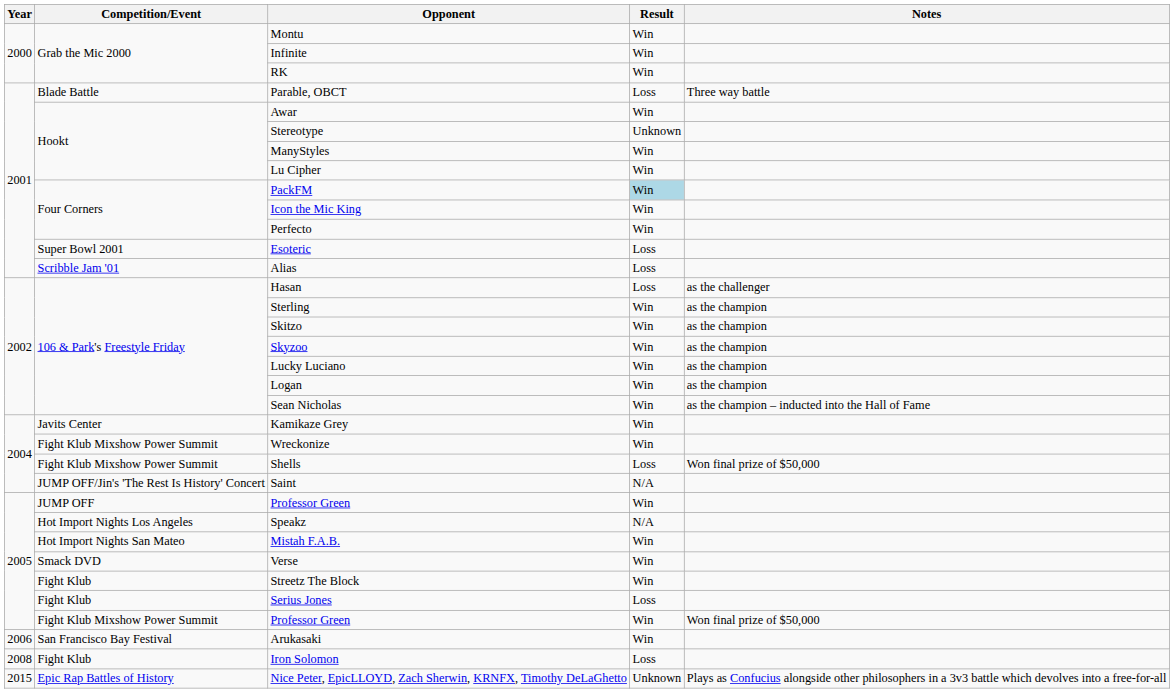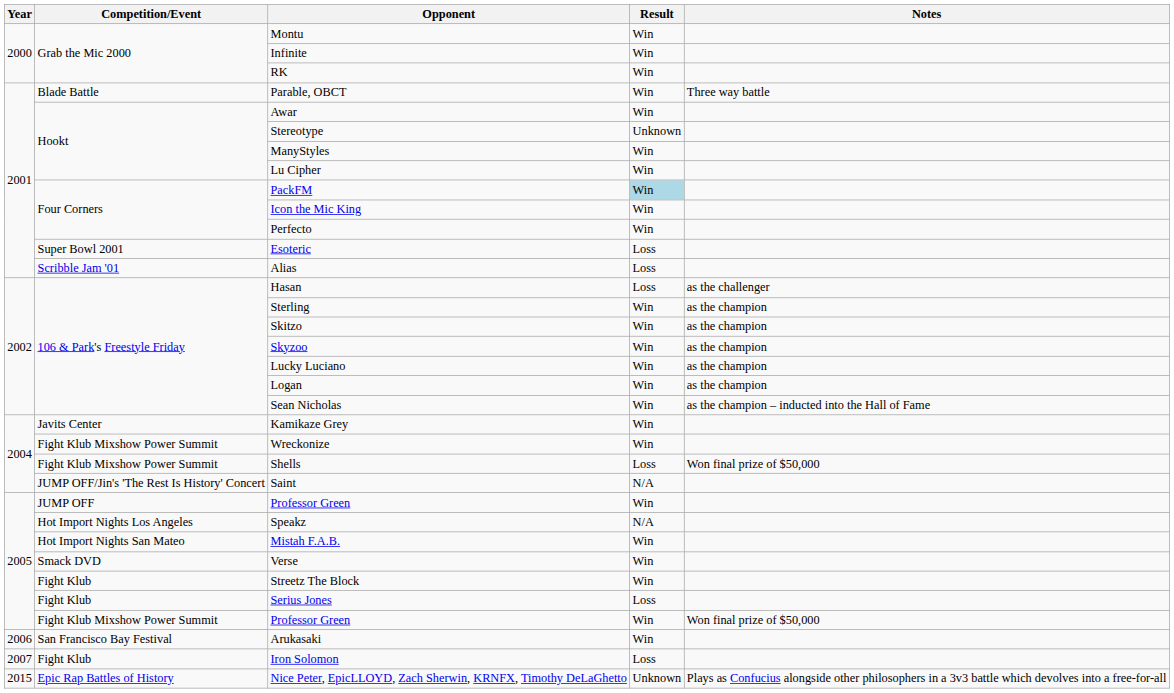 <table class="wikitable">
 <tr>
 <th>Year</th>
 <th>Competition/Event</th>
 <th>Opponent</th>
 <th>Result</th>
 <th>Notes</th>
 </tr>
 <tr>
 <td rowspan=3>2000</td>
 <td rowspan=3>Grab the Mic 2000</td>
 <td>Montu</td>
 <td>Win</td>
 <td></td>
 </tr>
 <tr>
 <td>Infinite</td>
 <td>Win</td>
 <td></td>
 </tr>
 <tr>
 <td>RK</td>
 <td>Win</td>
 <td></td>
 </tr>
 <tr>
 <td rowspan=10>2001</td>
 <td>Blade Battle</td>
 <td>Parable, OBCT</td>
-<td>Loss</td>
+<td>Win</td>
 <td>Three way battle</td>
 </tr>
 <tr>
 <td rowspan=4>Hookt</td>
 <td>Awar</td>
 <td>Win</td>
 <td></td>
 </tr>
 <tr>
 <td>Stereotype</td>
 <td>Unknown</td>
 <td></td>
 </tr>
 <tr>
 <td>ManyStyles</td>
 <td>Win</td>
 <td></td>
 </tr>
 <tr>
 <td>Lu Cipher</td>
 <td>Win</td>
 <td></td>
 </tr>
 <tr>
 <td rowspan=3>Four Corners</td>
 <td><a href='#'>PackFM</a></td>
 <td style="background: lightblue;">Win</td>
 <td></td>
 </tr>
 <tr>
 <td><a href='#'>Icon the Mic King</a></td>
 <td>Win</td>
 <td></td>
 </tr>
 <tr>
 <td>Perfecto</td>
 <td>Win</td>
 <td></td>
 </tr>
 <tr>
 <td>Super Bowl 2001</td>
 <td><a href='#'>Esoteric</a></td>
 <td>Loss</td>
 <td></td>
 </tr>
 <tr>
 <td><a href='#'>Scribble Jam '01</a></td>
 <td>Alias</td>
 <td>Loss</td>
 <td></td>
 </tr>
 <tr>
 <td rowspan=7>2002</td>
 <td rowspan=7><a href='#'>106 & Park</a>'s <a href='#'>Freestyle Friday</a></td>
 <td>Hasan</td>
 <td>Loss</td>
 <td>as the challenger</td>
 </tr>
 <tr>
 <td>Sterling</td>
 <td>Win</td>
 <td>as the champion</td>
 </tr>
 <tr>
 <td>Skitzo</td>
 <td>Win</td>
 <td>as the champion</td>
 </tr>
 <tr>
 <td><a href='#'>Skyzoo</a></td>
 <td>Win</td>
 <td>as the champion</td>
 </tr>
 <tr>
 <td>Lucky Luciano</td>
 <td>Win</td>
 <td>as the champion</td>
 </tr>
 <tr>
 <td>Logan</td>
 <td>Win</td>
 <td>as the champion</td>
 </tr>
 <tr>
 <td>Sean Nicholas</td>
 <td>Win</td>
 <td>as the champion – inducted into the Hall of Fame</td>
 </tr>
 <tr>
 <td rowspan="4">2004</td>
 <td>Javits Center</td>
 <td>Kamikaze Grey</td>
 <td>Win</td>
 <td></td>
 </tr>
 <tr>
 <td>Fight Klub Mixshow Power Summit</td>
 <td>Wreckonize</td>
 <td>Win</td>
 <td></td>
 </tr>
 <tr>
 <td>Fight Klub Mixshow Power Summit</td>
 <td>Shells</td>
 <td>Loss</td>
 <td>Won final prize of $50,000</td>
 </tr>
 <tr>
 <td>JUMP OFF/Jin's 'The Rest Is History' Concert</td>
 <td>Saint</td>
 <td>N/A</td>
 <td></td>
 </tr>
 <tr>
 <td rowspan="7">2005</td>
 <td>JUMP OFF</td>
 <td><a href='#'>Professor Green</a></td>
 <td>Win</td>
 <td></td>
 </tr>
 <tr>
 <td>Hot Import Nights Los Angeles</td>
 <td>Speakz</td>
 <td>N/A</td>
 <td></td>
 </tr>
 <tr>
 <td>Hot Import Nights San Mateo</td>
 <td><a href='#'>Mistah F.A.B.</a></td>
 <td>Win</td>
 <td></td>
 </tr>
 <tr>
 <td>Smack DVD</td>
 <td>Verse</td>
 <td>Win</td>
 <td></td>
 </tr>
 <tr>
 <td>Fight Klub</td>
 <td>Streetz The Block</td>
 <td>Win</td>
 <td></td>
 </tr>
 <tr>
 <td>Fight Klub</td>
 <td><a href='#'>Serius Jones</a></td>
 <td>Loss</td>
 <td></td>
 </tr>
 <tr>
 <td>Fight Klub Mixshow Power Summit</td>
 <td><a href='#'>Professor Green</a></td>
 <td>Win</td>
 <td>Won final prize of $50,000</td>
 </tr>
 <tr>
 <td>2006</td>
 <td>San Francisco Bay Festival</td>
 <td>Arukasaki</td>
 <td>Win</td>
 <td></td>
 </tr>
 <tr>
-<td>2008</td>
+<td>2007</td>
 <td>Fight Klub</td>
 <td><a href='#'>Iron Solomon</a></td>
 <td>Loss</td>
 <td></td>
 </tr>
 <tr>
 <td>2015</td>
 <td><a href='#'>Epic Rap Battles of History</a></td>
 <td><a href='#'>Nice Peter</a>, <a href='#'>EpicLLOYD</a>, <a href='#'>Zach Sherwin</a>, <a href='#'>KRNFX</a>, <a href='#'>Timothy DeLaGhetto</a></td>
 <td>Unknown</td>
 <td>Plays as <a href='#'>Confucius</a> alongside other philosophers in a 3v3 battle which devolves into a free-for-all</td>
 </tr>
 </table>
